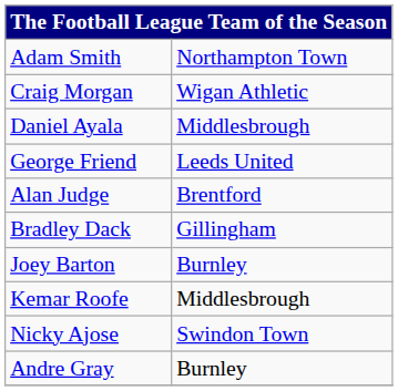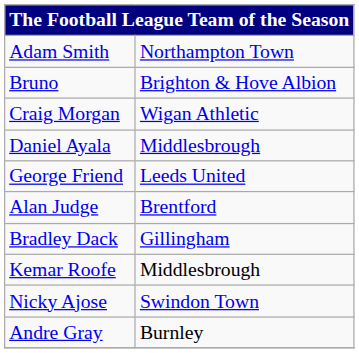 <table class="wikitable">
 <tr>
 <th style="background-color: navy; color: white;" colspan="2">The Football League Team of the Season</th>
 </tr>
 <tr>
 <td> <a href='#'>Adam Smith</a></td>
 <td><a href='#'>Northampton Town</a></td>
+</tr>
+<tr>
+<td> <a href='#'>Bruno</a></td>
+<td><a href='#'>Brighton & Hove Albion</a></td>
 </tr>
 <tr>
 <td> <a href='#'>Craig Morgan</a></td>
 <td><a href='#'>Wigan Athletic</a></td>
 </tr>
 <tr>
 <td> <a href='#'>Daniel Ayala</a></td>
 <td><a href='#'>Middlesbrough</a></td>
 </tr>
 <tr>
 <td> <a href='#'>George Friend</a></td>
 <td><a href='#'>Leeds United</a></td>
 </tr>
 <tr>
 <td> <a href='#'>Alan Judge</a></td>
 <td><a href='#'>Brentford</a></td>
 </tr>
 <tr>
 <td> <a href='#'>Bradley Dack</a></td>
 <td><a href='#'>Gillingham</a></td>
 </tr>
 <tr>
-<td> <a href='#'>Joey Barton</a></td>
-<td><a href='#'>Burnley</a></td>
-</tr>
-<tr>
 <td> <a href='#'>Kemar Roofe</a></td>
 <td>Middlesbrough</td>
 </tr>
 <tr>
 <td> <a href='#'>Nicky Ajose</a></td>
 <td><a href='#'>Swindon Town</a></td>
 </tr>
 <tr>
 <td> <a href='#'>Andre Gray</a></td>
 <td>Burnley</td>
 </tr>
 <tr>
 </tr>
 </table>
